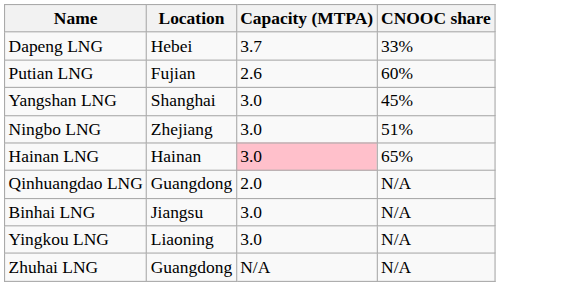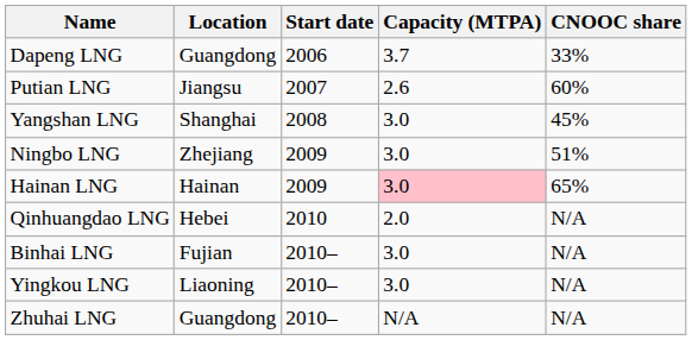 <table class="wikitable sortable">
 <tr>
 <th>Name</th>
 <th>Location</th>
+<th>Start date</th>
 <th>Capacity (MTPA)</th>
 <th>CNOOC share</th>
 </tr>
 <tr>
 <td>Dapeng LNG</td>
-<td>Hebei</td>
+<td>Guangdong</td>
+<td>2006</td>
 <td>3.7</td>
 <td>33%</td>
 </tr>
 <tr>
 <td>Putian LNG</td>
-<td>Fujian</td>
+<td>Jiangsu</td>
+<td>2007</td>
 <td>2.6</td>
 <td>60%</td>
 </tr>
 <tr>
 <td>Yangshan LNG</td>
 <td>Shanghai</td>
+<td>2008</td>
 <td>3.0</td>
 <td>45%</td>
 </tr>
 <tr>
 <td>Ningbo LNG</td>
 <td>Zhejiang</td>
+<td>2009</td>
 <td>3.0</td>
 <td>51%</td>
 </tr>
 <tr>
 <td>Hainan LNG</td>
 <td>Hainan</td>
+<td>2009</td>
 <td style="background: pink;">3.0</td>
 <td>65%</td>
 </tr>
 <tr>
 <td>Qinhuangdao LNG</td>
-<td>Guangdong</td>
+<td>Hebei</td>
+<td>2010</td>
 <td>2.0</td>
 <td>N/A</td>
 </tr>
 <tr>
 <td>Binhai LNG</td>
-<td>Jiangsu</td>
+<td>Fujian</td>
+<td>2010–</td>
 <td>3.0</td>
 <td>N/A</td>
 </tr>
 <tr>
 <td>Yingkou LNG</td>
 <td>Liaoning</td>
+<td>2010–</td>
 <td>3.0</td>
 <td>N/A</td>
 </tr>
 <tr>
 <td>Zhuhai LNG</td>
 <td>Guangdong</td>
+<td>2010–</td>
 <td>N/A</td>
 <td>N/A</td>
 </tr>
 </table>
